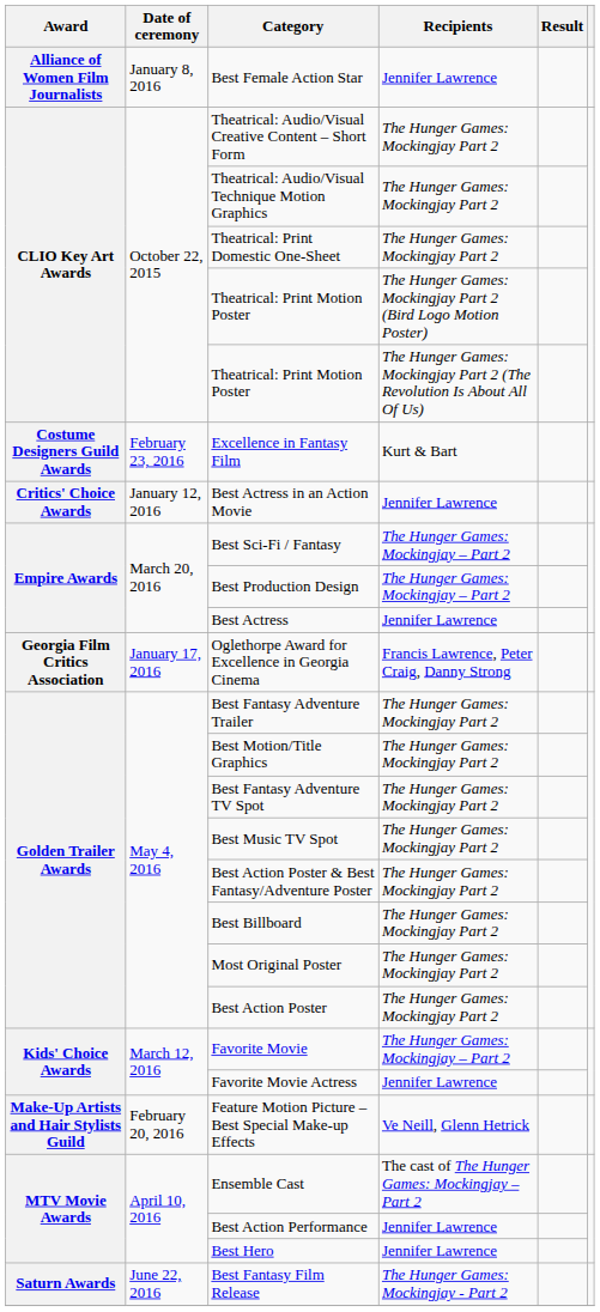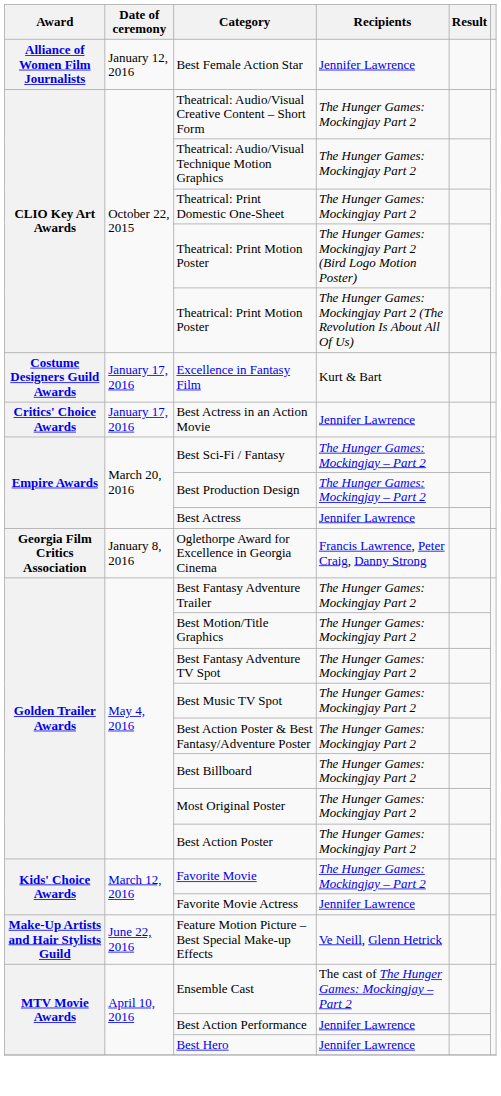 <table class="wikitable plainrowheaders sortable">
 <tr>
 <th scope="col">Award</th>
 <th scope="col">Date of ceremony</th>
 <th scope="col">Category</th>
 <th scope="col">Recipients</th>
 <th scope="col">Result</th>
 <th scope="col" class="unsortable"></th>
 </tr>
 <tr>
 <th scope="row"><a href='#'>Alliance of Women Film Journalists</a></th>
-<td>January 8, 2016</td>
+<td>January 12, 2016</td>
 <td>Best Female Action Star</td>
 <td><a href='#'>Jennifer Lawrence</a></td>
 <td></td>
 <td style="text-align:center;"></td>
 </tr>
 <tr>
 <th scope="row" rowspan="5">CLIO Key Art Awards</th>
 <td rowspan="5">October 22, 2015</td>
 <td>Theatrical: Audio/Visual Creative Content – Short Form</td>
 <td><em>The Hunger Games: Mockingjay Part 2</em></td>
 <td></td>
 <td rowspan="5" style="text-align:center;"></td>
 </tr>
 <tr>
 <td>Theatrical: Audio/Visual Technique Motion Graphics</td>
 <td><em>The Hunger Games: Mockingjay Part 2</em></td>
 <td></td>
 </tr>
 <tr>
 <td>Theatrical: Print Domestic One-Sheet</td>
 <td><em>The Hunger Games: Mockingjay Part 2</em></td>
 <td></td>
 </tr>
 <tr>
 <td>Theatrical: Print Motion Poster</td>
 <td><em>The Hunger Games: Mockingjay Part 2 (Bird Logo Motion Poster)</em></td>
 <td></td>
 </tr>
 <tr>
 <td>Theatrical: Print Motion Poster</td>
 <td><em>The Hunger Games: Mockingjay Part 2 (The Revolution Is About All Of Us)</em></td>
 <td></td>
 </tr>
 <tr>
 <th scope="row"><a href='#'>Costume Designers Guild Awards</a></th>
-<td><a href='#'>February 23, 2016</a></td>
+<td><a href='#'>January 17, 2016</a></td>
 <td><a href='#'>Excellence in Fantasy Film</a></td>
 <td>Kurt & Bart</td>
 <td></td>
 <td style="text-align:center;"></td>
 </tr>
 <tr>
 <th scope="row"><a href='#'>Critics' Choice Awards</a></th>
-<td>January 12, 2016</td>
+<td><a href='#'>January 17, 2016</a></td>
 <td>Best Actress in an Action Movie</td>
 <td><a href='#'>Jennifer Lawrence</a></td>
 <td></td>
 <td style="text-align:center;"></td>
 </tr>
 <tr>
 <th scope="row" rowspan=3><a href='#'>Empire Awards</a></th>
 <td rowspan=3>March 20, 2016</td>
 <td>Best Sci-Fi / Fantasy</td>
 <td><em><a href='#'>The Hunger Games: Mockingjay – Part 2</a></em></td>
 <td></td>
 <td style="text-align:center;" rowspan=3></td>
 </tr>
 <tr>
 <td>Best Production Design</td>
 <td><em><a href='#'>The Hunger Games: Mockingjay – Part 2</a></em></td>
 <td></td>
 </tr>
 <tr>
 <td>Best Actress</td>
 <td><a href='#'>Jennifer Lawrence</a></td>
 <td></td>
 </tr>
 <tr>
 <th scope="row">Georgia Film Critics Association</th>
-<td><a href='#'>January 17, 2016</a></td>
+<td>January 8, 2016</td>
 <td>Oglethorpe Award for Excellence in Georgia Cinema</td>
 <td><a href='#'>Francis Lawrence</a>, <a href='#'>Peter Craig</a>, <a href='#'>Danny Strong</a></td>
 <td></td>
 <td style="text-align:center;"></td>
 </tr>
 <tr>
 <th scope="row" rowspan="8"><a href='#'>Golden Trailer Awards</a></th>
 <td rowspan="8"><a href='#'>May 4, 2016</a></td>
 <td>Best Fantasy Adventure Trailer</td>
 <td><em>The Hunger Games: Mockingjay Part 2</em></td>
 <td></td>
 <td rowspan="8" style="text-align:center;"></td>
 </tr>
 <tr>
 <td>Best Motion/Title Graphics</td>
 <td><em>The Hunger Games: Mockingjay Part 2</em></td>
 <td></td>
 </tr>
 <tr>
 <td>Best Fantasy Adventure TV Spot</td>
 <td><em>The Hunger Games: Mockingjay Part 2</em></td>
 <td></td>
 </tr>
 <tr>
 <td>Best Music TV Spot</td>
 <td><em>The Hunger Games: Mockingjay Part 2</em></td>
 <td></td>
 </tr>
 <tr>
 <td>Best Action Poster & Best Fantasy/Adventure Poster</td>
 <td><em>The Hunger Games: Mockingjay Part 2</em></td>
 <td></td>
 </tr>
 <tr>
 <td>Best Billboard</td>
 <td><em>The Hunger Games: Mockingjay Part 2</em></td>
 <td></td>
 </tr>
 <tr>
 <td>Most Original Poster</td>
 <td><em>The Hunger Games: Mockingjay Part 2</em></td>
 <td></td>
 </tr>
 <tr>
 <td>Best Action Poster</td>
 <td><em>The Hunger Games: Mockingjay Part 2</em></td>
 <td></td>
 </tr>
 <tr>
 <th scope="row" rowspan=2><a href='#'>Kids' Choice Awards</a></th>
 <td rowspan=2><a href='#'>March 12, 2016</a></td>
 <td><a href='#'>Favorite Movie</a></td>
 <td><em><a href='#'>The Hunger Games: Mockingjay – Part 2</a></em></td>
 <td></td>
 <td style="text-align:center;" rowspan=2></td>
 </tr>
 <tr>
 <td>Favorite Movie Actress</td>
 <td><a href='#'>Jennifer Lawrence</a></td>
 <td></td>
 </tr>
 <tr>
 <th scope="row"><a href='#'>Make-Up Artists and Hair Stylists Guild</a></th>
-<td>February 20, 2016</td>
+<td><a href='#'>June 22, 2016</a></td>
 <td>Feature Motion Picture – Best Special Make-up Effects</td>
 <td><a href='#'>Ve Neill</a>, <a href='#'>Glenn Hetrick</a></td>
 <td></td>
 <td style="text-align:center;"></td>
 </tr>
 <tr>
 <th scope="row" rowspan=3><a href='#'>MTV Movie Awards</a></th>
 <td rowspan=3><a href='#'>April 10, 2016</a></td>
 <td>Ensemble Cast</td>
 <td>The cast of <em><a href='#'>The Hunger Games: Mockingjay – Part 2</a></em></td>
 <td></td>
 <td rowspan=3 style="text-align:center;"></td>
 </tr>
 <tr>
 <td>Best Action Performance</td>
 <td><a href='#'>Jennifer Lawrence</a></td>
 <td></td>
 </tr>
 <tr>
 <td><a href='#'>Best Hero</a></td>
 <td><a href='#'>Jennifer Lawrence</a></td>
 <td></td>
 </tr>
 <tr>
-<th scope="row"><a href='#'>Saturn Awards</a></th>
-<td><a href='#'>June 22, 2016</a></td>
-<td><a href='#'>Best Fantasy Film Release</a></td>
-<td><em><a href='#'>The Hunger Games: Mockingjay - Part 2</a></em></td>
-<td></td>
-<td style="text-align:center;"></td>
-</tr>
-<tr>
 </tr>
 </table>
